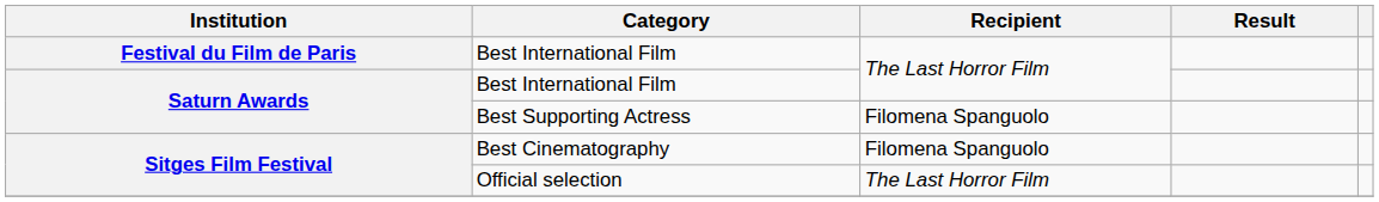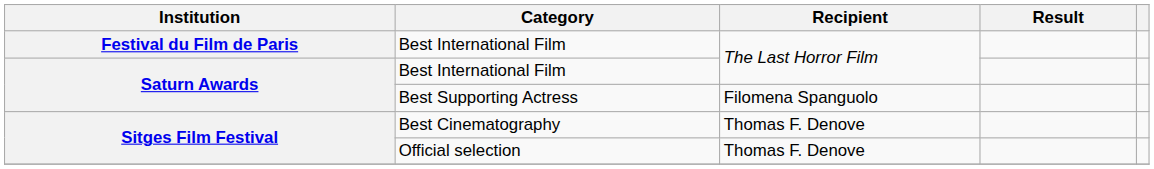 <table class="wikitable unsortable plainrowheaders" style="width:55%;">
 <tr>
 <th style="width:30%;">Institution</th>
 <th style="width:25%;">Category</th>
 <th style="width:20%;">Recipient</th>
 <th style="width:12%;">Result</th>
 <th style="width:1%;"></th>
 </tr>
 <tr>
 <th scope="row" style="text-align:center;"><a href='#'>Festival du Film de Paris</a></th>
 <td>Best International Film</td>
 <td rowspan="2"><em>The Last Horror Film</em></td>
 <td></td>
 <td style="text-align:center;"></td>
 </tr>
 <tr>
 <th scope="row" rowspan="2" style="text-align:center;"><a href='#'>Saturn Awards</a></th>
 <td>Best International Film</td>
 <td></td>
 <td style="text-align:center;"></td>
 </tr>
 <tr>
 <td>Best Supporting Actress</td>
 <td>Filomena Spanguolo</td>
 <td></td>
 <td style="text-align:center;"></td>
 </tr>
 <tr>
 <th scope="row" rowspan="2" style="text-align:center;"><a href='#'>Sitges Film Festival</a></th>
 <td>Best Cinematography</td>
-<td>Filomena Spanguolo</td>
+<td>Thomas F. Denove</td>
 <td></td>
 <td style="text-align:center;"></td>
 </tr>
 <tr>
 <td>Official selection</td>
-<td><em>The Last Horror Film</em></td>
+<td>Thomas F. Denove</td>
 <td></td>
 <td style="text-align:center;"></td>
 </tr>
 <tr>
 </tr>
 </table>
